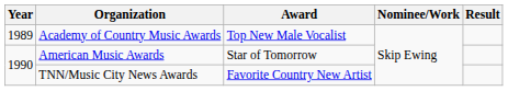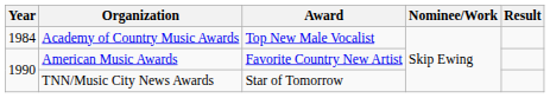 <table class="wikitable">
 <tr>
 <th>Year</th>
 <th>Organization</th>
 <th>Award</th>
 <th>Nominee/Work</th>
 <th>Result</th>
 </tr>
 <tr>
-<td>1989</td>
+<td>1984</td>
 <td><a href='#'>Academy of Country Music Awards</a></td>
 <td><a href='#'>Top New Male Vocalist</a></td>
 <td rowspan=3>Skip Ewing</td>
 <td></td>
 </tr>
 <tr>
 <td rowspan=2>1990</td>
 <td><a href='#'>American Music Awards</a></td>
-<td>Star of Tomorrow</td>
+<td><a href='#'>Favorite Country New Artist</a></td>
 <td></td>
 </tr>
 <tr>
 <td>TNN/Music City News Awards</td>
-<td><a href='#'>Favorite Country New Artist</a></td>
+<td>Star of Tomorrow</td>
 <td></td>
 </tr>
 </table>
